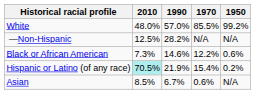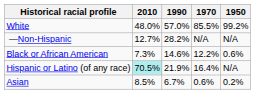 <table class="wikitable sortable collapsible mw-collapsed" style="font-size: 90%;">
 <tr>
 <th>Historical racial profile</th>
 <th>2010</th>
 <th>1990</th>
 <th>1970</th>
 <th>1950</th>
 </tr>
 <tr>
 <td><a href='#'>White</a></td>
 <td>48.0%</td>
 <td>57.0%</td>
 <td>85.5%</td>
 <td>99.2%</td>
 </tr>
 <tr>
 <td> —<a href='#'>Non-Hispanic</a></td>
-<td>12.5%</td>
+<td>12.7%</td>
 <td>28.2%</td>
 <td>N/A</td>
 <td>N/A</td>
 </tr>
 <tr>
 <td><a href='#'>Black or African American</a></td>
 <td>7.3%</td>
 <td>14.6%</td>
 <td>12.2%</td>
 <td>0.6%</td>
 </tr>
 <tr>
 <td><a href='#'>Hispanic or Latino</a> (of any race)</td>
 <td style="background: paleturquoise;">70.5%</td>
 <td>21.9%</td>
-<td>15.4%</td>
-<td>0.2%</td>
+<td>16.4%</td>
+<td>N/A</td>
 </tr>
 <tr>
 <td><a href='#'>Asian</a></td>
 <td>8.5%</td>
 <td>6.7%</td>
 <td>0.6%</td>
-<td>N/A</td>
+<td>0.2%</td>
 </tr>
 </table>
